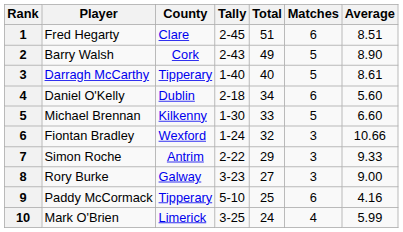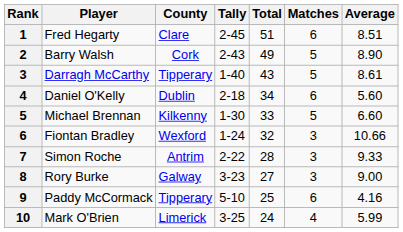 <table class="wikitable sortable">
 <tr>
 <th>Rank</th>
 <th>Player</th>
 <th>County</th>
 <th>Tally</th>
 <th>Total</th>
 <th>Matches</th>
 <th>Average</th>
 </tr>
 <tr>
 <th rowspan="1" align="center">1</th>
 <td>Fred Hegarty</td>
 <td> <a href='#'>Clare</a></td>
 <td align=center>2-45</td>
 <td align=center>51</td>
 <td align=center>6</td>
 <td align=center>8.51</td>
 </tr>
 <tr>
 <th rowspan="1" align="center">2</th>
 <td>Barry Walsh</td>
 <td align="center"> <a href='#'>Cork</a></td>
 <td align=center>2-43</td>
 <td align=center>49</td>
 <td align=center>5</td>
 <td align=center>8.90</td>
 </tr>
 <tr>
 <th rowspan="1" align="center">3</th>
 <td><a href='#'>Darragh McCarthy</a></td>
 <td align="center"> <a href='#'>Tipperary</a></td>
 <td align=center>1-40</td>
-<td align=center>40</td>
+<td align=center>43</td>
 <td align=center>5</td>
 <td align=center>8.61</td>
 </tr>
 <tr>
 <th rowspan="1" align="center">4</th>
 <td>Daniel O'Kelly</td>
 <td> <a href='#'>Dublin</a></td>
 <td align=center>2-18</td>
 <td align=center>34</td>
 <td align=center>6</td>
 <td align=center>5.60</td>
 </tr>
 <tr>
 <th rowspan="1" align="center">5</th>
 <td>Michael Brennan</td>
 <td> <a href='#'>Kilkenny</a></td>
 <td align=center>1-30</td>
 <td align=center>33</td>
 <td align=center>5</td>
 <td align=center>6.60</td>
 </tr>
 <tr>
 <th rowspan="1" align="center">6</th>
 <td>Fiontan Bradley</td>
 <td> <a href='#'>Wexford</a></td>
 <td align=center>1-24</td>
 <td align="center">32</td>
 <td align="center">3</td>
 <td align="center">10.66</td>
 </tr>
 <tr>
 <th rowspan="1" align="center">7</th>
 <td>Simon Roche</td>
 <td align="center"> <a href='#'>Antrim</a></td>
 <td align=center>2-22</td>
-<td align=center>29</td>
+<td align=center>28</td>
 <td align=center>3</td>
 <td align=center>9.33</td>
 </tr>
 <tr>
 <th rowspan="1">8</th>
 <td>Rory Burke</td>
 <td> <a href='#'>Galway</a></td>
 <td align="center">3-23</td>
 <td align=center>27</td>
 <td align=center>3</td>
 <td align=center>9.00</td>
 </tr>
 <tr>
 <th rowspan="1" align="center">9</th>
 <td>Paddy McCormack</td>
 <td align="center"> <a href='#'>Tipperary</a></td>
 <td align=center>5-10</td>
 <td align=center>25</td>
 <td align=center>6</td>
 <td align=center>4.16</td>
 </tr>
 <tr>
 <th rowspan="1" align="center">10</th>
 <td>Mark O'Brien</td>
 <td> <a href='#'>Limerick</a></td>
 <td align=center>3-25</td>
 <td align=center>24</td>
 <td align=center>4</td>
 <td align=center>5.99</td>
 </tr>
 </table>
